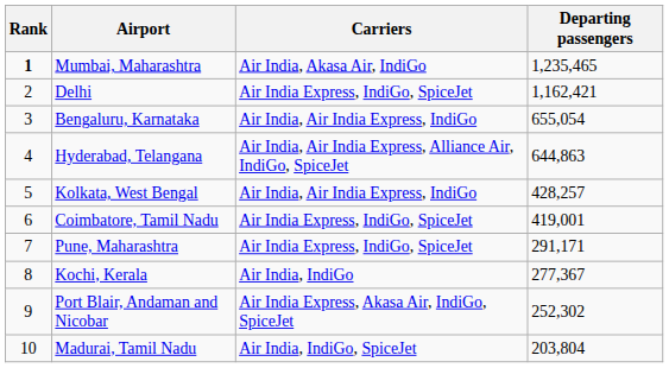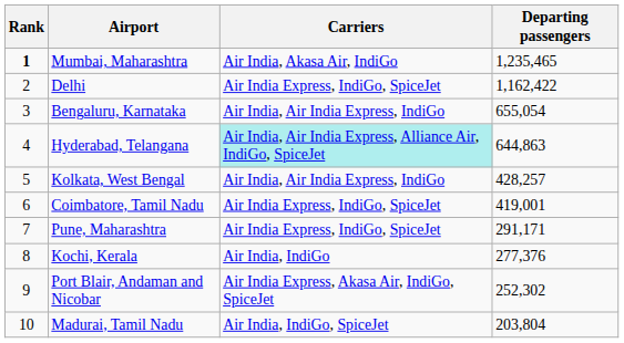 <table class="wikitable sortable" style="font-size: 95%">
 <tr>
 <th>Rank</th>
 <th>Airport</th>
 <th>Carriers</th>
 <th>Departing passengers</th>
 </tr>
 <tr>
 <td style="text-align:center;"><strong>1</strong></td>
 <td><a href='#'>Mumbai, Maharashtra</a></td>
 <td><a href='#'>Air India</a>, <a href='#'>Akasa Air</a>, <a href='#'>IndiGo</a></td>
 <td>1,235,465</td>
 </tr>
 <tr>
 <td style="text-align:center;">2</td>
 <td><a href='#'>Delhi</a></td>
 <td><a href='#'>Air India Express</a>, <a href='#'>IndiGo</a>, <a href='#'>SpiceJet</a></td>
-<td>1,162,421</td>
+<td>1,162,422</td>
 </tr>
 <tr>
 <td style="text-align:center;">3</td>
 <td><a href='#'>Bengaluru, Karnataka</a></td>
 <td><a href='#'>Air India</a>, <a href='#'>Air India Express</a>, <a href='#'>IndiGo</a></td>
 <td>655,054</td>
 </tr>
 <tr>
 <td style="text-align:center;">4</td>
 <td><a href='#'>Hyderabad, Telangana</a></td>
-<td><a href='#'>Air India</a>, <a href='#'>Air India Express</a>, <a href='#'>Alliance Air</a>, <a href='#'>IndiGo</a>, <a href='#'>SpiceJet</a></td>
+<td style="background: paleturquoise;"><a href='#'>Air India</a>, <a href='#'>Air India Express</a>, <a href='#'>Alliance Air</a>, <a href='#'>IndiGo</a>, <a href='#'>SpiceJet</a></td>
 <td>644,863</td>
 </tr>
 <tr>
 <td style="text-align:center;">5</td>
 <td><a href='#'>Kolkata, West Bengal</a></td>
 <td><a href='#'>Air India</a>, <a href='#'>Air India Express</a>, <a href='#'>IndiGo</a></td>
 <td>428,257</td>
 </tr>
 <tr>
 <td style="text-align:center;">6</td>
 <td><a href='#'>Coimbatore, Tamil Nadu</a></td>
 <td><a href='#'>Air India Express</a>, <a href='#'>IndiGo</a>, <a href='#'>SpiceJet</a></td>
 <td>419,001</td>
 </tr>
 <tr>
 <td style="text-align:center;">7</td>
 <td><a href='#'>Pune, Maharashtra</a></td>
 <td><a href='#'>Air India Express</a>, <a href='#'>IndiGo</a>, <a href='#'>SpiceJet</a></td>
 <td>291,171</td>
 </tr>
 <tr>
 <td style="text-align:center;">8</td>
 <td><a href='#'>Kochi, Kerala</a></td>
 <td><a href='#'>Air India</a>, <a href='#'>IndiGo</a></td>
-<td>277,367</td>
+<td>277,376</td>
 </tr>
 <tr>
 <td style="text-align:center;">9</td>
 <td><a href='#'>Port Blair, Andaman and Nicobar</a></td>
 <td><a href='#'>Air India Express</a>, <a href='#'>Akasa Air</a>, <a href='#'>IndiGo</a>, <a href='#'>SpiceJet</a></td>
 <td>252,302</td>
 </tr>
 <tr>
 <td style="text-align:center;">10</td>
 <td><a href='#'>Madurai, Tamil Nadu</a></td>
 <td><a href='#'>Air India</a>, <a href='#'>IndiGo</a>, <a href='#'>SpiceJet</a></td>
 <td>203,804</td>
 </tr>
 </table>
